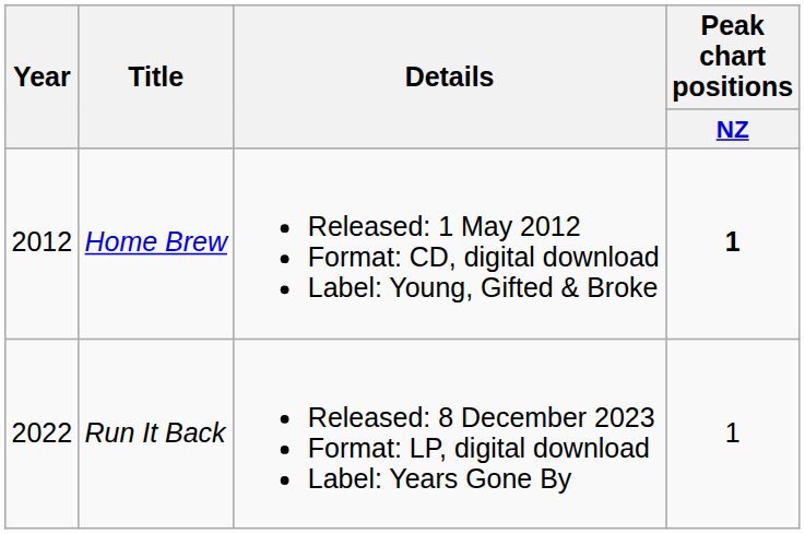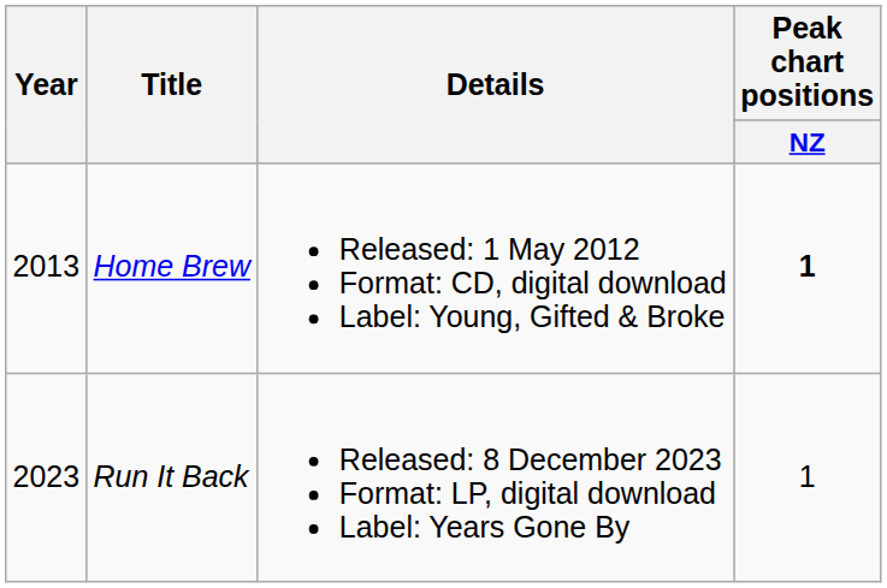 <table class="wikitable plainrowheaders">
 <tr>
 <th rowspan="2">Year</th>
 <th rowspan="2">Title</th>
 <th rowspan="2">Details</th>
 <th scope="col">Peak chart positions</th>
 </tr>
 <tr>
 <th scope="col" style="width:3em;font-size:90%"><a href='#'>NZ</a><br></th>
 </tr>
 <tr>
-<td>2012</td>
+<td>2013</td>
 <td><em><a href='#'>Home Brew</a></em></td>
 <td><br><ul><li>Released: 1 May 2012</li><li>Format: CD, digital download</li><li>Label: Young, Gifted & Broke</li></ul></td>
 <td align=center><strong>1</strong></td>
 </tr>
 <tr>
-<td>2022</td>
+<td>2023</td>
 <td><em>Run It Back</em></td>
 <td><br><ul><li>Released: 8 December 2023</li><li>Format: LP, digital download</li><li>Label: Years Gone By</li></ul></td>
 <td align=center>1<br></td>
 </tr>
 </table>
